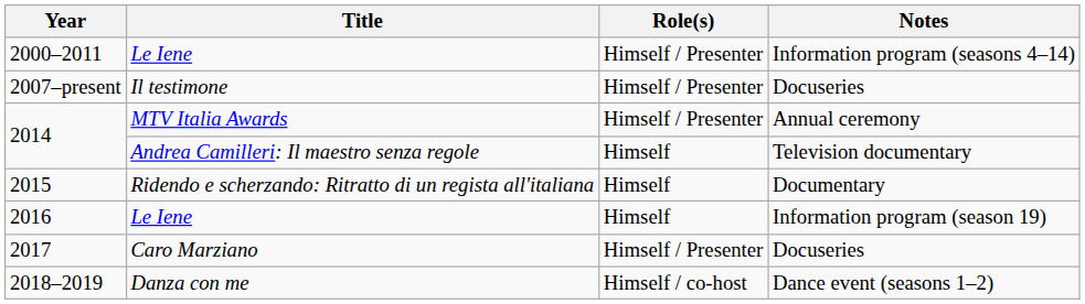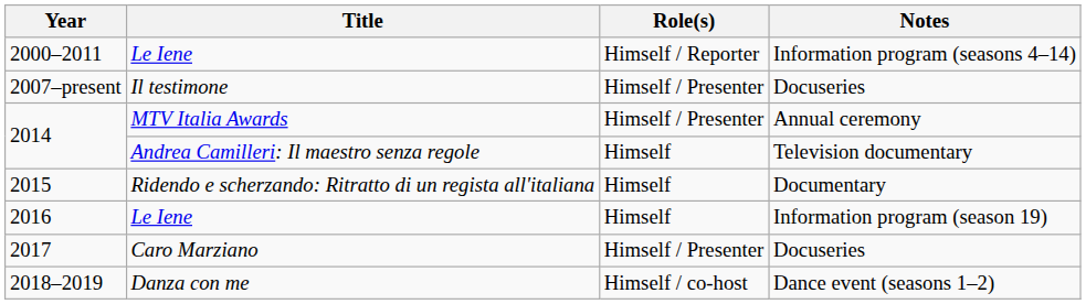 <table class="wikitable plainrowheaders sortable">
 <tr>
 <th scope="col">Year</th>
 <th scope="col">Title</th>
 <th scope="col">Role(s)</th>
 <th scope="col" class="unsortable">Notes</th>
 </tr>
 <tr>
 <td>2000–2011</td>
 <td><em><a href='#'>Le Iene</a></em></td>
-<td>Himself / Presenter</td>
+<td>Himself / Reporter</td>
 <td>Information program (seasons 4–14)</td>
 </tr>
 <tr>
 <td>2007–present</td>
 <td><em>Il testimone</em></td>
 <td>Himself / Presenter</td>
 <td>Docuseries</td>
 </tr>
 <tr>
 <td rowspan="2">2014</td>
 <td><em><a href='#'>MTV Italia Awards</a></em></td>
 <td>Himself / Presenter</td>
 <td>Annual ceremony</td>
 </tr>
 <tr>
 <td><em><a href='#'>Andrea Camilleri</a>: Il maestro senza regole</em></td>
 <td>Himself</td>
 <td>Television documentary</td>
 </tr>
 <tr>
 <td>2015</td>
 <td><em>Ridendo e scherzando: Ritratto di un regista all'italiana</em></td>
 <td>Himself</td>
 <td>Documentary</td>
 </tr>
 <tr>
 <td>2016</td>
 <td><em><a href='#'>Le Iene</a></em></td>
 <td>Himself</td>
 <td>Information program (season 19)</td>
 </tr>
 <tr>
 <td>2017</td>
 <td><em>Caro Marziano</em></td>
 <td>Himself / Presenter</td>
 <td>Docuseries</td>
 </tr>
 <tr>
 <td>2018–2019</td>
 <td><em>Danza con me</em></td>
 <td>Himself / co-host</td>
 <td>Dance event (seasons 1–2)</td>
 </tr>
 </table>
